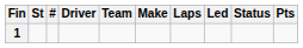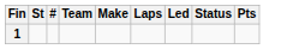 <table class="wikitable">
 <tr>
 <th>Fin</th>
 <th>St</th>
 <th>#</th>
-<th>Driver</th>
 <th>Team</th>
 <th>Make</th>
 <th>Laps</th>
 <th>Led</th>
 <th>Status</th>
 <th>Pts</th>
 </tr>
 <tr>
 <th>1</th>
 <td></td>
 <td></td>
 <td></td>
 <td></td>
 <td></td>
 <td></td>
 <td></td>
 <td></td>
-<td></td>
 </tr>
 </table>
